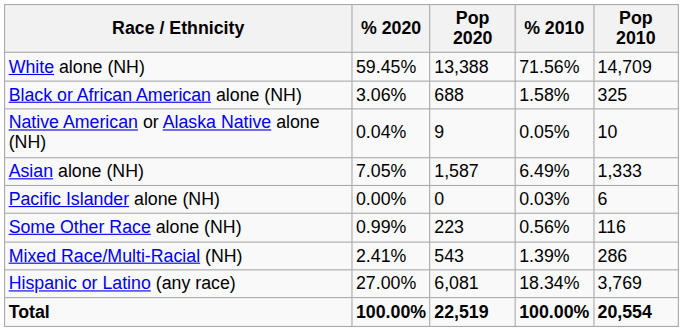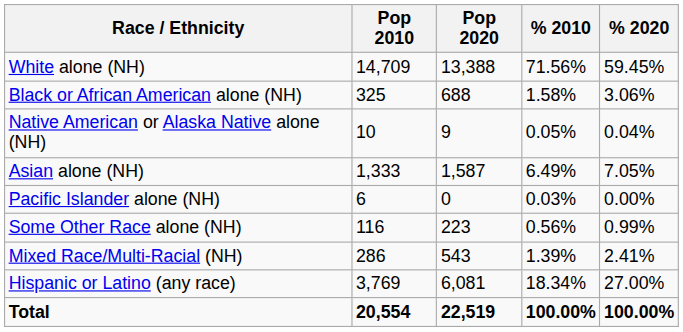 <table class="wikitable">
 <tr>
 <th>Race / Ethnicity</th>
-<th>% 2020</th>
+<th>Pop 2010</th>
 <th>Pop 2020</th>
 <th>% 2010</th>
-<th>Pop 2010</th>
+<th>% 2020</th>
 </tr>
 <tr>
 <td><a href='#'>White</a> alone (NH)</td>
-<td>59.45%</td>
+<td>14,709</td>
 <td>13,388</td>
 <td>71.56%</td>
-<td>14,709</td>
+<td>59.45%</td>
 </tr>
 <tr>
 <td><a href='#'>Black or African American</a> alone (NH)</td>
-<td>3.06%</td>
+<td>325</td>
 <td>688</td>
 <td>1.58%</td>
-<td>325</td>
+<td>3.06%</td>
 </tr>
 <tr>
 <td><a href='#'>Native American</a> or <a href='#'>Alaska Native</a> alone (NH)</td>
-<td>0.04%</td>
+<td>10</td>
 <td>9</td>
 <td>0.05%</td>
-<td>10</td>
+<td>0.04%</td>
 </tr>
 <tr>
 <td><a href='#'>Asian</a> alone (NH)</td>
-<td>7.05%</td>
+<td>1,333</td>
 <td>1,587</td>
 <td>6.49%</td>
-<td>1,333</td>
+<td>7.05%</td>
 </tr>
 <tr>
 <td><a href='#'>Pacific Islander</a> alone (NH)</td>
-<td>0.00%</td>
+<td>6</td>
 <td>0</td>
 <td>0.03%</td>
-<td>6</td>
+<td>0.00%</td>
 </tr>
 <tr>
 <td><a href='#'>Some Other Race</a> alone (NH)</td>
-<td>0.99%</td>
+<td>116</td>
 <td>223</td>
 <td>0.56%</td>
-<td>116</td>
+<td>0.99%</td>
 </tr>
 <tr>
 <td><a href='#'>Mixed Race/Multi-Racial</a> (NH)</td>
-<td>2.41%</td>
+<td>286</td>
 <td>543</td>
 <td>1.39%</td>
-<td>286</td>
+<td>2.41%</td>
 </tr>
 <tr>
 <td><a href='#'>Hispanic or Latino</a> (any race)</td>
-<td>27.00%</td>
+<td>3,769</td>
 <td>6,081</td>
 <td>18.34%</td>
-<td>3,769</td>
+<td>27.00%</td>
 </tr>
 <tr>
 <td><strong>Total</strong></td>
-<td><strong>100.00%</strong></td>
+<td><strong>20,554</strong></td>
 <td><strong>22,519</strong></td>
 <td><strong>100.00%</strong></td>
-<td><strong>20,554</strong></td>
+<td><strong>100.00%</strong></td>
 </tr>
 </table>
